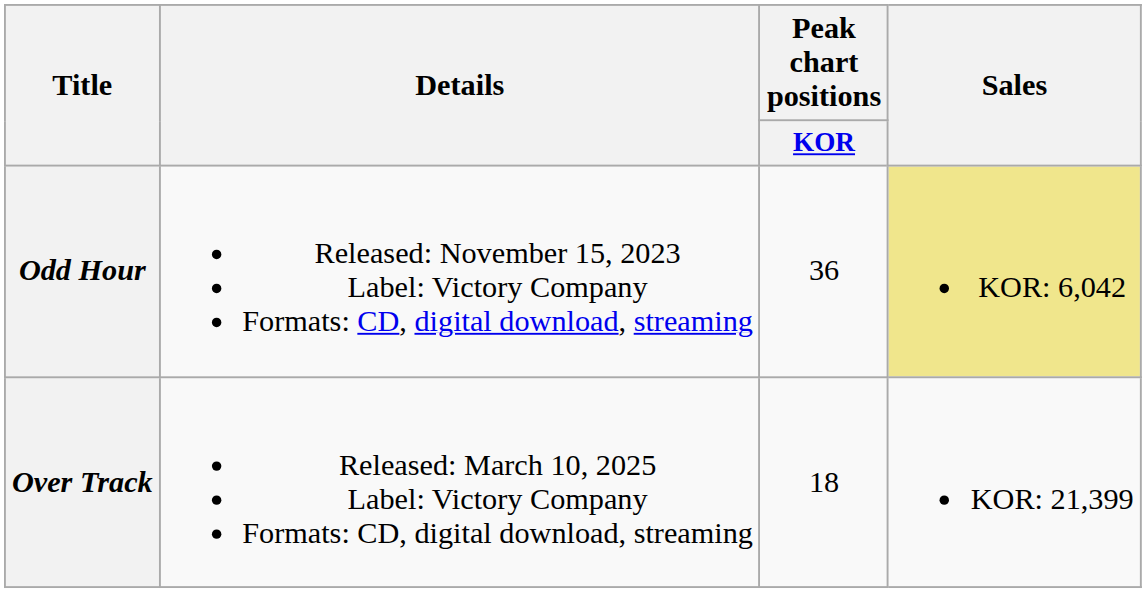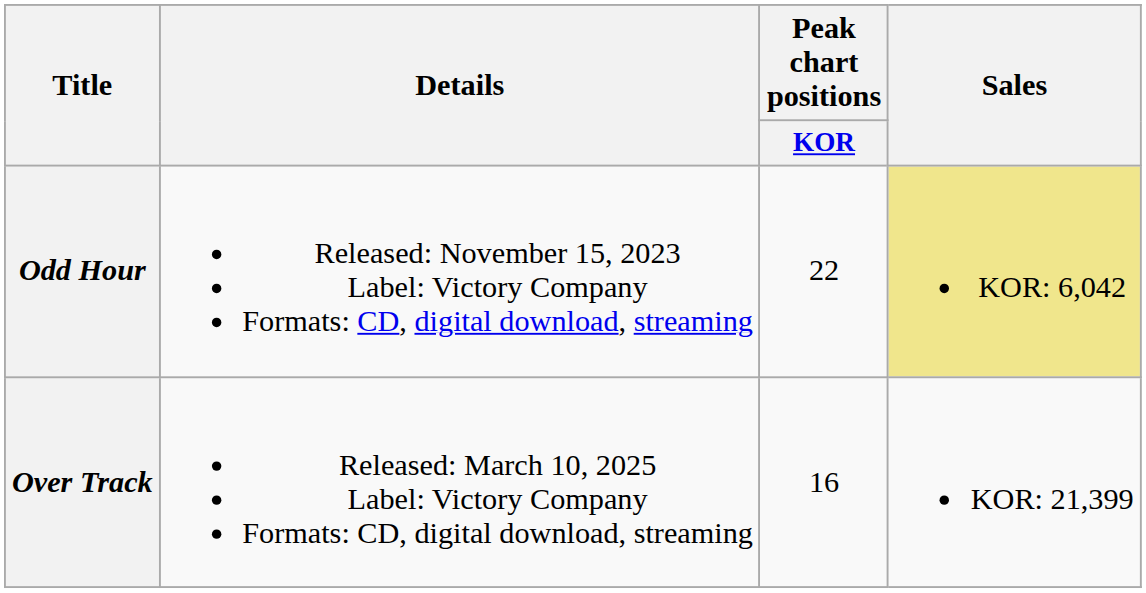 <table class="wikitable plainrowheaders" style="text-align:center">
 <tr>
 <th scope="col" rowspan="2">Title</th>
 <th scope="col" rowspan="2">Details</th>
 <th scope="col" colspan="1">Peak chart positions</th>
 <th scope="col" rowspan="2">Sales</th>
 </tr>
 <tr>
 <th scope="col" style="width:3em;font-size:90%"><a href='#'>KOR</a><br></th>
 </tr>
 <tr>
 <th scope="row"><em>Odd Hour</em></th>
 <td><br><ul><li>Released: November 15, 2023</li><li>Label: Victory Company</li><li>Formats: <a href='#'>CD</a>, <a href='#'>digital download</a>, <a href='#'>streaming</a></li></ul></td>
-<td>36</td>
+<td>22</td>
 <td style="background: khaki;"><br><ul><li>KOR: 6,042</li></ul></td>
 </tr>
 <tr>
 <th scope="row"><em>Over Track</em></th>
 <td><br><ul><li>Released: March 10, 2025</li><li>Label: Victory Company</li><li>Formats: CD, digital download, streaming</li></ul></td>
-<td>18</td>
+<td>16</td>
 <td><br><ul><li>KOR: 21,399</li></ul></td>
 </tr>
 </table>
